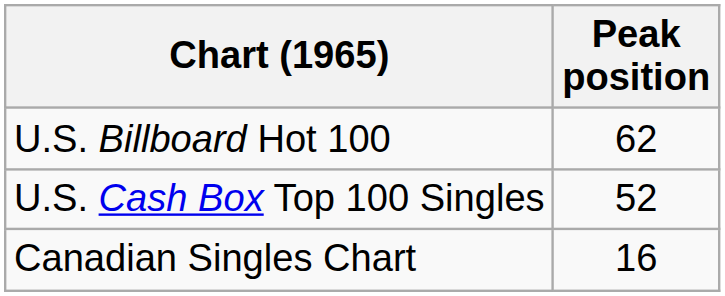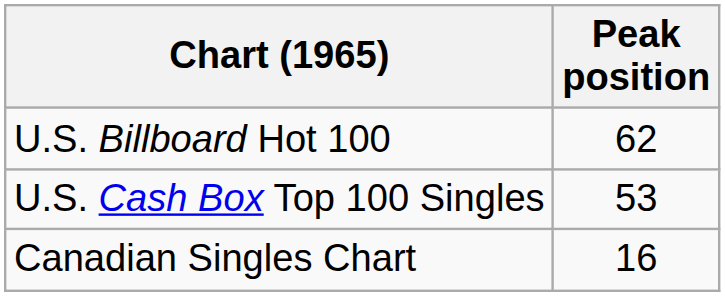 <table class="wikitable sortable">
 <tr>
 <th>Chart (1965)</th>
 <th>Peak<br>position</th>
 </tr>
 <tr>
 <td>U.S. <em>Billboard</em> Hot 100</td>
 <td align="center">62</td>
 </tr>
 <tr>
 <td>U.S. <em><a href='#'>Cash Box</a></em> Top 100 Singles</td>
-<td align="center">52</td>
+<td align="center">53</td>
 </tr>
 <tr>
 <td align="left">Canadian Singles Chart</td>
 <td align="center">16</td>
 </tr>
 </table>
